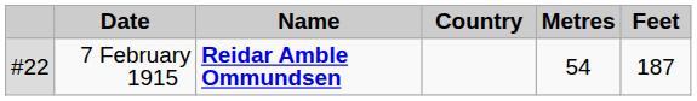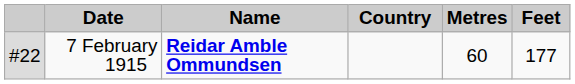 <table class="wikitable sortable" style="text-align:left; line-height:16px; width:38%;">
 <tr>
 <th style="background-color: #ccc;" width="15"></th>
 <th style="background-color: #ccc;" width="110">Date</th>
 <th style="background-color: #ccc;" width="185">Name</th>
 <th style="background-color: #ccc;" width="80">Country</th>
 <th style="background-color: #ccc;" width="48">Metres</th>
 <th style="background-color: #ccc;" width="48">Feet</th>
 </tr>
 <tr>
 <td bgcolor=gainsboro align=center>#22</td>
 <td align=right>7 February 1915  </td>
 <td><strong><a href='#'>Reidar Amble Ommundsen</a></strong></td>
 <td></td>
-<td align=center>54</td>
-<td align=center>187</td>
+<td align=center>60</td>
+<td align=center>177</td>
 </tr>
 </table>
